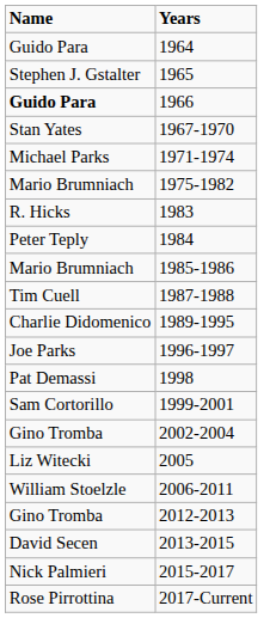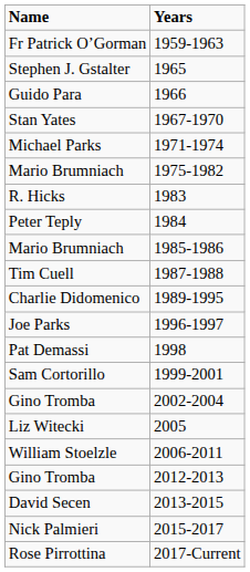 <table class="wikitable mw-collapsible">
 <tr>
 <td><strong>Name</strong></td>
 <td><strong>Years</strong></td>
 </tr>
 <tr>
-<td>Guido Para</td>
-<td>1964</td>
+<td>Fr Patrick O’Gorman</td>
+<td>1959-1963</td>
 </tr>
 <tr>
 <td>Stephen J. Gstalter</td>
 <td>1965</td>
 </tr>
 <tr>
-<td><strong>Guido Para</strong></td>
+<td>Guido Para</td>
 <td>1966</td>
 </tr>
 <tr>
 <td>Stan Yates</td>
 <td>1967-1970</td>
 </tr>
 <tr>
 <td>Michael Parks</td>
 <td>1971-1974</td>
 </tr>
 <tr>
 <td>Mario Brumniach</td>
 <td>1975-1982</td>
 </tr>
 <tr>
 <td>R. Hicks</td>
 <td>1983</td>
 </tr>
 <tr>
 <td>Peter Teply</td>
 <td>1984</td>
 </tr>
 <tr>
 <td>Mario Brumniach</td>
 <td>1985-1986</td>
 </tr>
 <tr>
 <td>Tim Cuell</td>
 <td>1987-1988</td>
 </tr>
 <tr>
 <td>Charlie Didomenico</td>
 <td>1989-1995</td>
 </tr>
 <tr>
 <td>Joe Parks</td>
 <td>1996-1997</td>
 </tr>
 <tr>
 <td>Pat Demassi</td>
 <td>1998</td>
 </tr>
 <tr>
 <td>Sam Cortorillo</td>
 <td>1999-2001</td>
 </tr>
 <tr>
 <td>Gino Tromba</td>
 <td>2002-2004</td>
 </tr>
 <tr>
 <td>Liz Witecki</td>
 <td>2005</td>
 </tr>
 <tr>
 <td>William Stoelzle</td>
 <td>2006-2011</td>
 </tr>
 <tr>
 <td>Gino Tromba</td>
 <td>2012-2013</td>
 </tr>
 <tr>
 <td>David Secen</td>
 <td>2013-2015</td>
 </tr>
 <tr>
 <td>Nick Palmieri</td>
 <td>2015-2017</td>
 </tr>
 <tr>
 <td>Rose Pirrottina</td>
 <td>2017-Current</td>
 </tr>
 </table>
